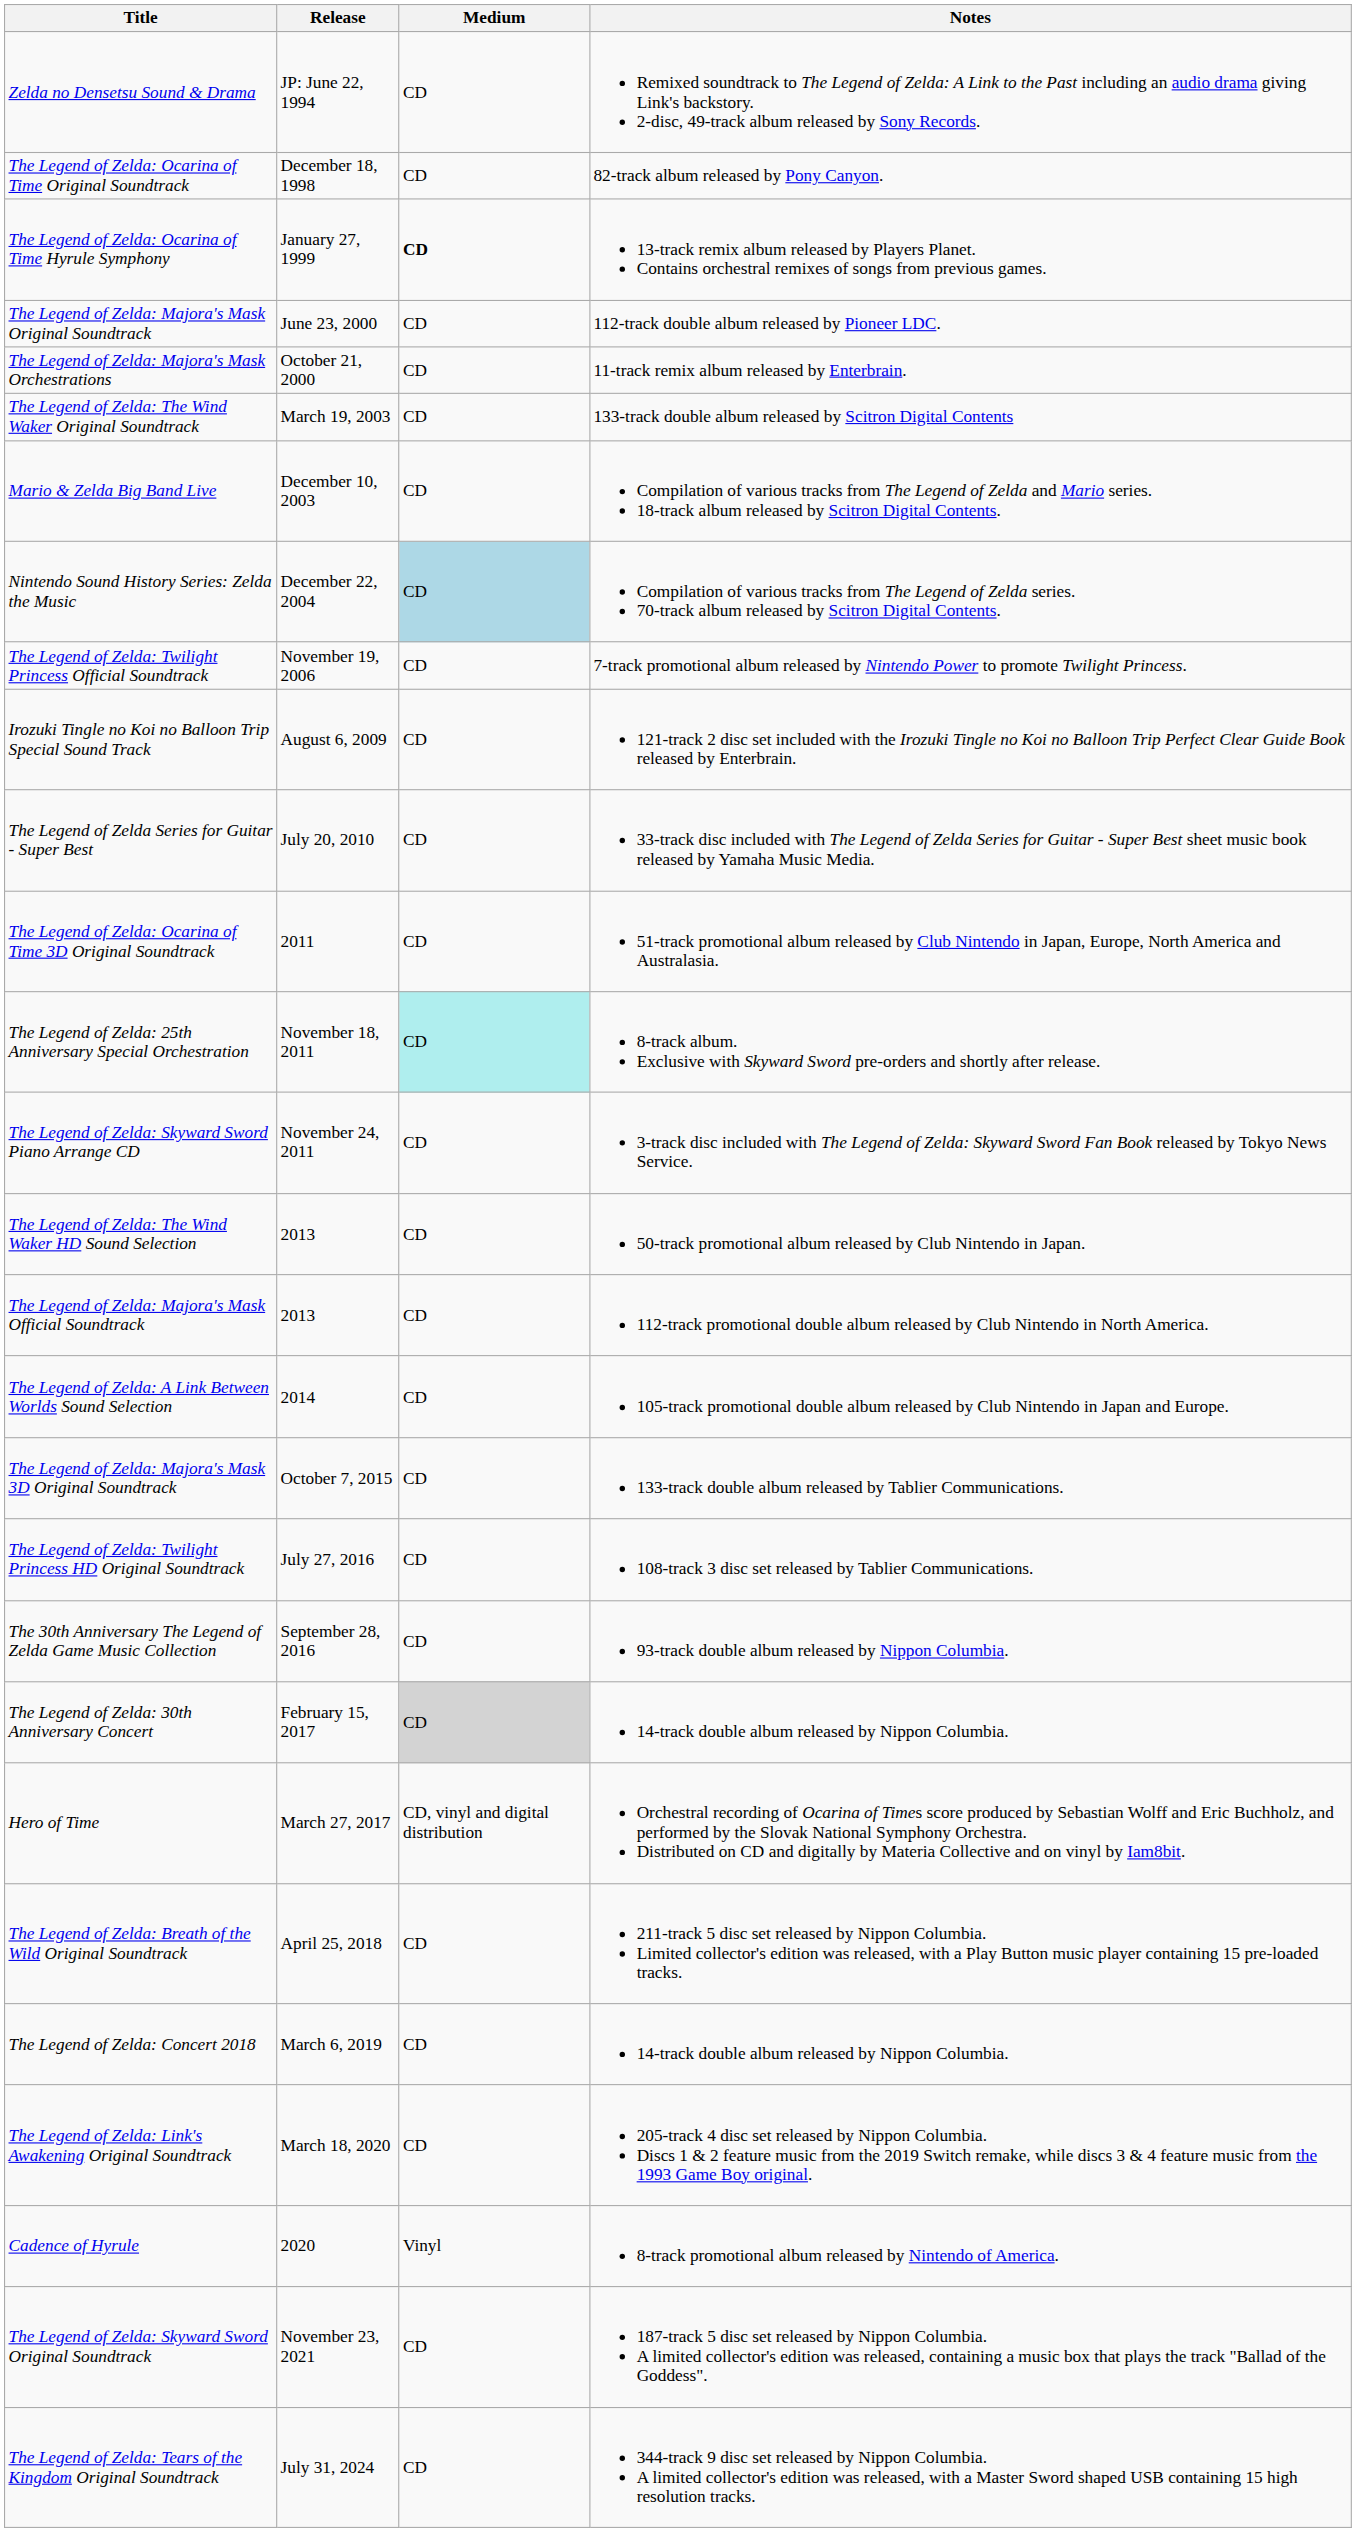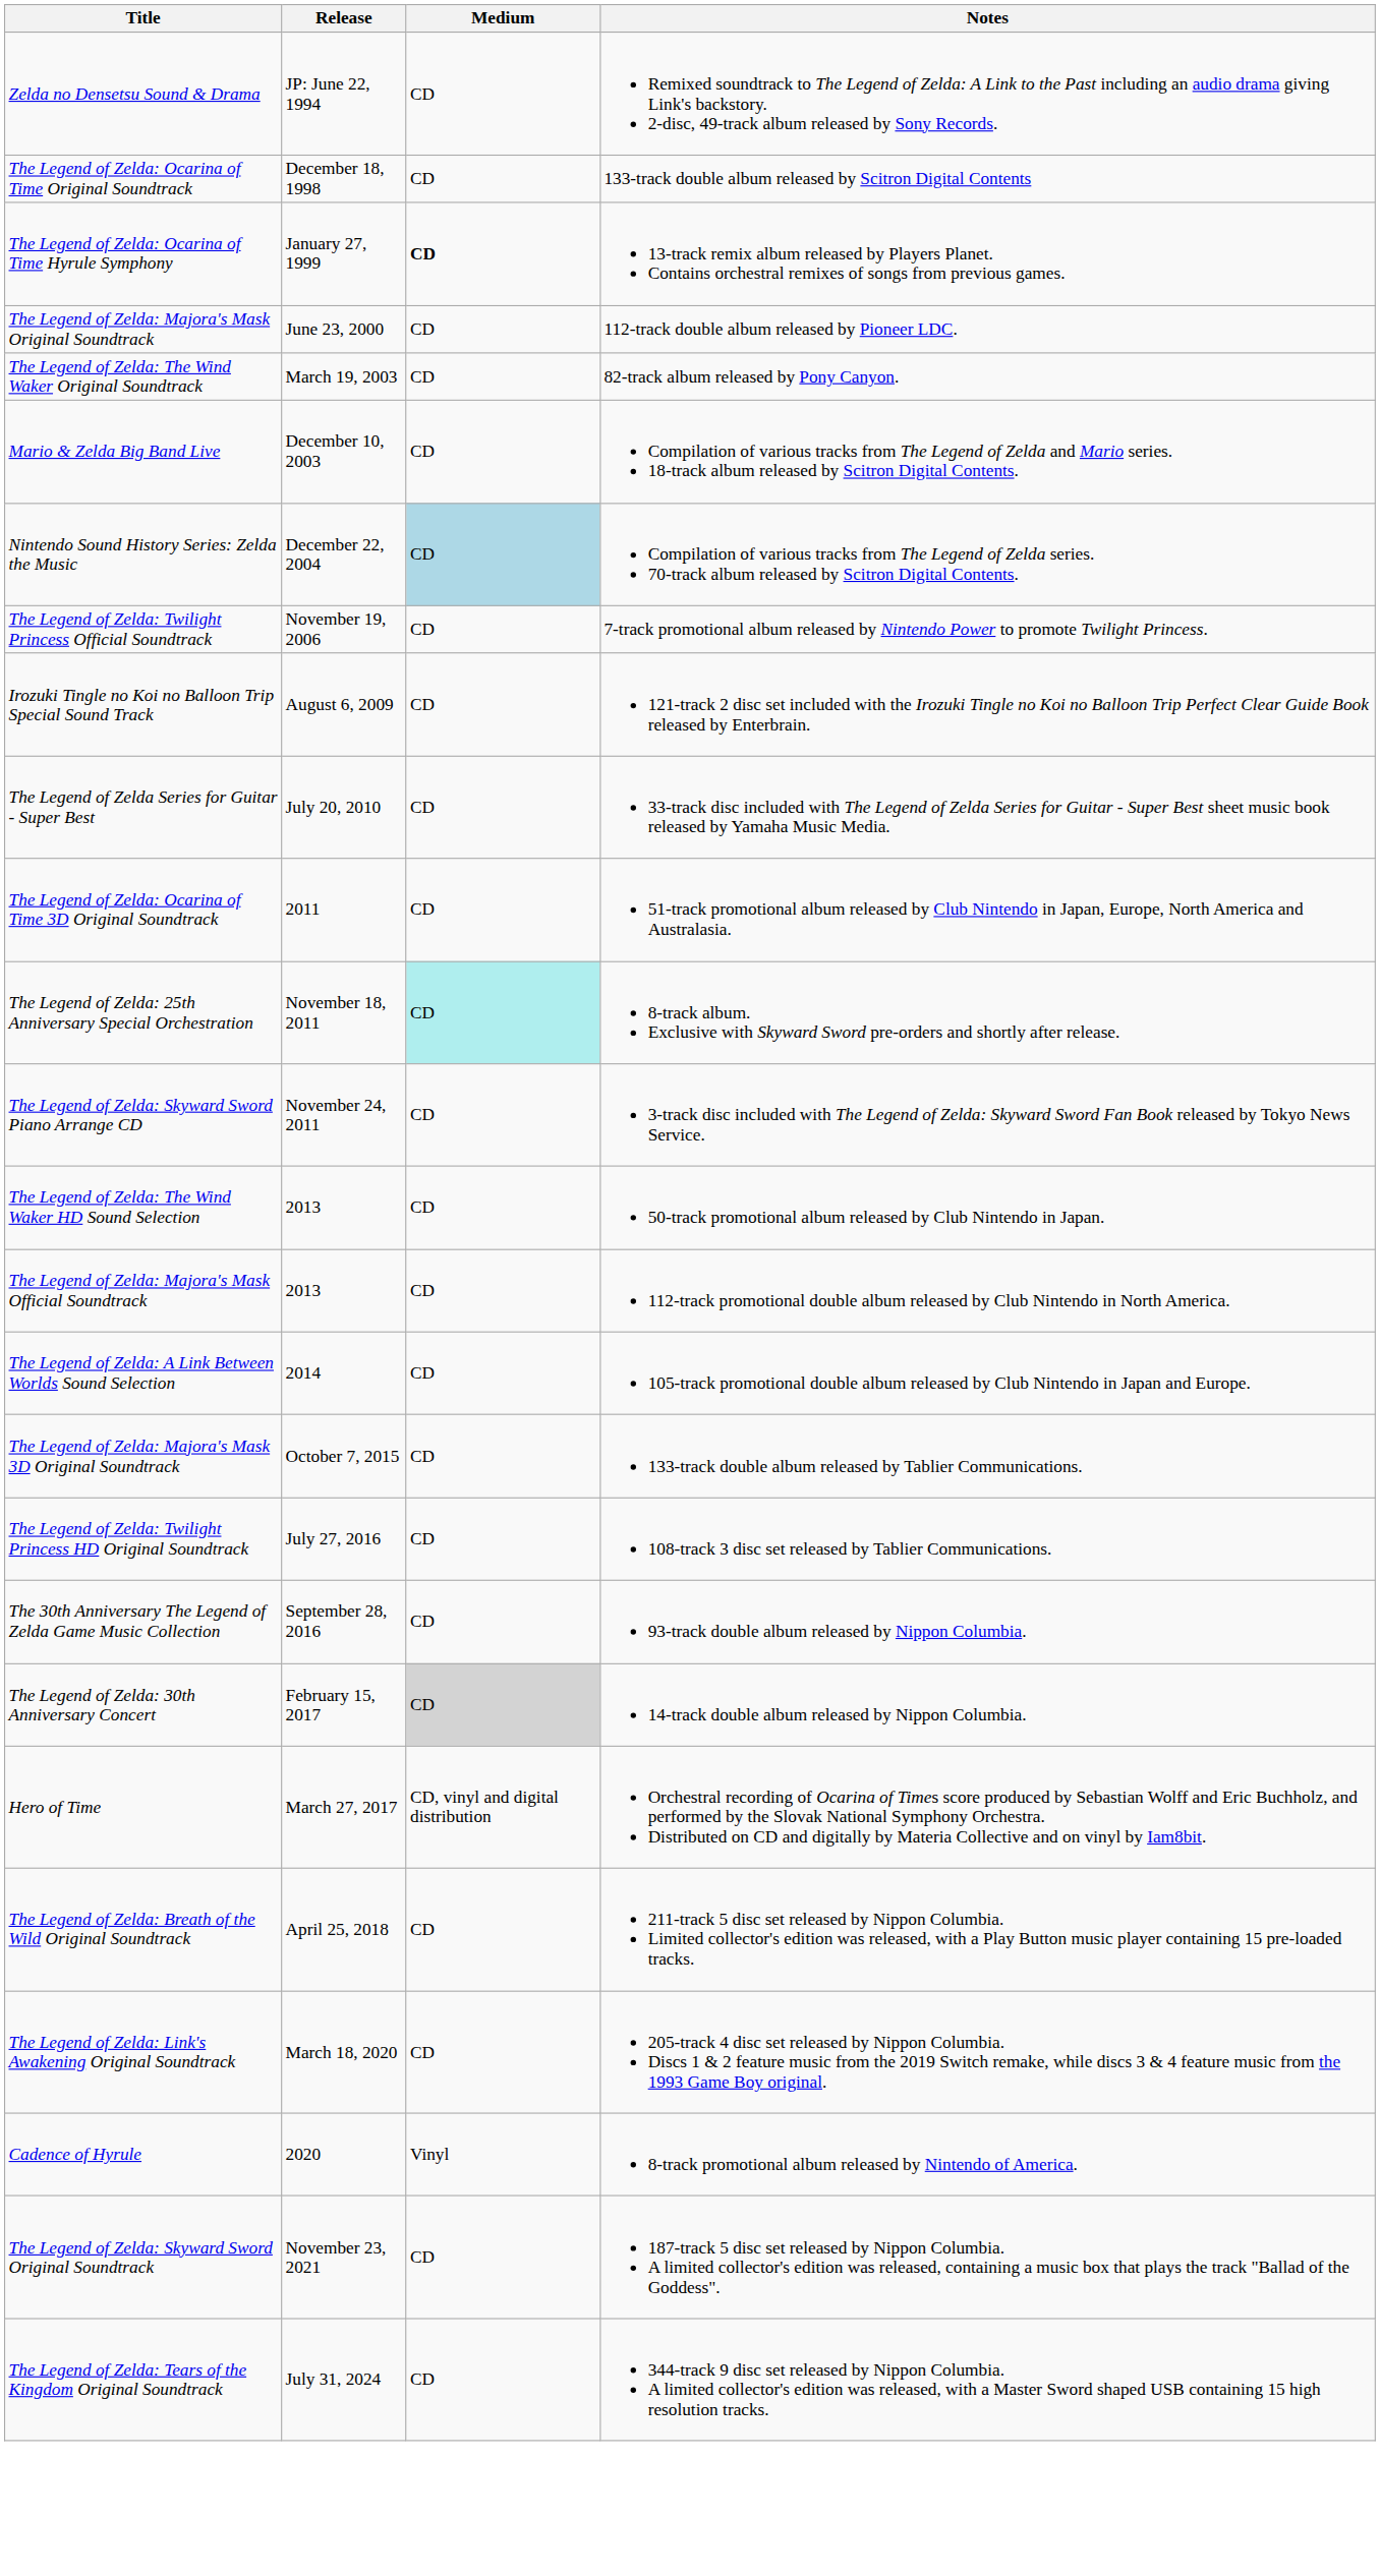 <table class="wikitable">
 <tr>
 <th width=20%>Title</th>
 <th width=9%>Release</th>
 <th width=14%>Medium</th>
 <th width=56%>Notes</th>
 </tr>
 <tr>
 <td><em><a href='#'>Zelda no Densetsu Sound & Drama</a></em></td>
 <td>JP: June 22, 1994</td>
 <td>CD</td>
 <td><br><ul><li>Remixed soundtrack to <em>The Legend of Zelda: A Link to the Past</em> including an <a href='#'>audio drama</a> giving Link's backstory.</li><li>2-disc, 49-track album released by <a href='#'>Sony Records</a>.</li></ul></td>
 </tr>
 <tr>
 <td><em><a href='#'>The Legend of Zelda: Ocarina of Time</a> Original Soundtrack</em></td>
 <td>December 18, 1998</td>
 <td>CD</td>
-<td>82-track album released by <a href='#'>Pony Canyon</a>.</td>
+<td>133-track double album released by <a href='#'>Scitron Digital Contents</a></td>
 </tr>
 <tr>
 <td><em><a href='#'>The Legend of Zelda: Ocarina of Time</a> Hyrule Symphony</em></td>
 <td>January 27, 1999</td>
 <td><strong>CD</strong></td>
 <td><br><ul><li>13-track remix album released by Players Planet.</li><li>Contains orchestral remixes of songs from previous games.</li></ul></td>
 </tr>
 <tr>
 <td><em><a href='#'>The Legend of Zelda: Majora's Mask</a> Original Soundtrack</em></td>
 <td>June 23, 2000</td>
 <td>CD</td>
 <td>112-track double album released by <a href='#'>Pioneer LDC</a>.</td>
 </tr>
 <tr>
-<td><em><a href='#'>The Legend of Zelda: Majora's Mask</a> Orchestrations</em></td>
-<td>October 21, 2000</td>
-<td>CD</td>
-<td>11-track remix album released by <a href='#'>Enterbrain</a>.</td>
-</tr>
-<tr>
 <td><em><a href='#'>The Legend of Zelda: The Wind Waker</a> Original Soundtrack</em></td>
 <td>March 19, 2003</td>
 <td>CD</td>
-<td>133-track double album released by <a href='#'>Scitron Digital Contents</a></td>
+<td>82-track album released by <a href='#'>Pony Canyon</a>.</td>
 </tr>
 <tr>
 <td><em><a href='#'>Mario & Zelda Big Band Live</a></em></td>
 <td>December 10, 2003</td>
 <td>CD</td>
 <td><br><ul><li>Compilation of various tracks from <em>The Legend of Zelda</em> and <em><a href='#'>Mario</a></em> series.</li><li>18-track album released by <a href='#'>Scitron Digital Contents</a>.</li></ul></td>
 </tr>
 <tr>
 <td><em>Nintendo Sound History Series: Zelda the Music</em></td>
 <td>December 22, 2004</td>
 <td style="background: lightblue;">CD</td>
 <td><br><ul><li>Compilation of various tracks from <em>The Legend of Zelda</em> series.</li><li>70-track album released by <a href='#'>Scitron Digital Contents</a>.</li></ul></td>
 </tr>
 <tr>
 <td><em><a href='#'>The Legend of Zelda: Twilight Princess</a> Official Soundtrack</em></td>
 <td>November 19, 2006</td>
 <td>CD</td>
 <td>7-track promotional album released by <em><a href='#'>Nintendo Power</a></em> to promote <em>Twilight Princess</em>.</td>
 </tr>
 <tr>
 <td><em>Irozuki Tingle no Koi no Balloon Trip Special Sound Track</em></td>
 <td>August 6, 2009</td>
 <td>CD</td>
 <td><br><ul><li>121-track 2 disc set included with the <em>Irozuki Tingle no Koi no Balloon Trip Perfect Clear Guide Book</em> released by Enterbrain.</li></ul></td>
 </tr>
 <tr>
 <td><em>The Legend of Zelda Series for Guitar - Super Best</em></td>
 <td>July 20, 2010</td>
 <td>CD</td>
 <td><br><ul><li>33-track disc included with <em>The Legend of Zelda Series for Guitar - Super Best</em> sheet music book released by Yamaha Music Media.</li></ul></td>
 </tr>
 <tr>
 <td><em><a href='#'>The Legend of Zelda: Ocarina of Time 3D</a> Original Soundtrack</em></td>
 <td>2011</td>
 <td>CD</td>
 <td><br><ul><li>51-track promotional album released by <a href='#'>Club Nintendo</a> in Japan, Europe, North America and Australasia.</li></ul></td>
 </tr>
 <tr>
 <td><em>The Legend of Zelda: 25th Anniversary Special Orchestration</em></td>
 <td>November 18, 2011</td>
 <td style="background: paleturquoise;">CD</td>
 <td><br><ul><li>8-track album.</li><li>Exclusive with <em>Skyward Sword</em> pre-orders and shortly after release.</li></ul></td>
 </tr>
 <tr>
 <td><em><a href='#'>The Legend of Zelda: Skyward Sword</a> Piano Arrange CD</em></td>
 <td>November 24, 2011</td>
 <td>CD</td>
 <td><br><ul><li>3-track disc included with <em>The Legend of Zelda: Skyward Sword Fan Book</em> released by Tokyo News Service.</li></ul></td>
 </tr>
 <tr>
 <td><em><a href='#'>The Legend of Zelda: The Wind Waker HD</a> Sound Selection</em></td>
 <td>2013</td>
 <td>CD</td>
 <td><br><ul><li>50-track promotional album released by Club Nintendo in Japan.</li></ul></td>
 </tr>
 <tr>
 <td><em><a href='#'>The Legend of Zelda: Majora's Mask</a> Official Soundtrack</em></td>
 <td>2013</td>
 <td>CD</td>
 <td><br><ul><li>112-track promotional double album released by Club Nintendo in North America.</li></ul></td>
 </tr>
 <tr>
 <td><em><a href='#'>The Legend of Zelda: A Link Between Worlds</a> Sound Selection</em></td>
 <td>2014</td>
 <td>CD</td>
 <td><br><ul><li>105-track promotional double album released by Club Nintendo in Japan and Europe.</li></ul></td>
 </tr>
 <tr>
 <td><em><a href='#'>The Legend of Zelda: Majora's Mask 3D</a> Original Soundtrack</em></td>
 <td>October 7, 2015</td>
 <td>CD</td>
 <td><br><ul><li>133-track double album released by Tablier Communications.</li></ul></td>
 </tr>
 <tr>
 <td><em><a href='#'>The Legend of Zelda: Twilight Princess HD</a> Original Soundtrack</em></td>
 <td>July 27, 2016</td>
 <td>CD</td>
 <td><br><ul><li>108-track 3 disc set released by Tablier Communications.</li></ul></td>
 </tr>
 <tr>
 <td><em>The 30th Anniversary The Legend of Zelda Game Music Collection</em></td>
 <td>September 28, 2016</td>
 <td>CD</td>
 <td><br><ul><li>93-track double album released by <a href='#'>Nippon Columbia</a>.</li></ul></td>
 </tr>
 <tr>
 <td><em>The Legend of Zelda: 30th Anniversary Concert</em></td>
 <td>February 15, 2017</td>
 <td style="background: lightgrey;">CD</td>
 <td><br><ul><li>14-track double album released by Nippon Columbia.</li></ul></td>
 </tr>
 <tr>
 <td><em>Hero of Time</em></td>
 <td>March 27, 2017</td>
 <td>CD, vinyl and digital distribution</td>
 <td><br><ul><li>Orchestral recording of <em>Ocarina of Time</em>s score produced by Sebastian Wolff and Eric Buchholz, and performed by the Slovak National Symphony Orchestra.</li><li>Distributed on CD and digitally by Materia Collective and on vinyl by <a href='#'>Iam8bit</a>.</li></ul></td>
 </tr>
 <tr>
 <td><em><a href='#'>The Legend of Zelda: Breath of the Wild</a> Original Soundtrack</em></td>
 <td>April 25, 2018</td>
 <td>CD</td>
 <td><br><ul><li>211-track 5 disc set released by Nippon Columbia.</li><li>Limited collector's edition was released, with a Play Button music player containing 15 pre-loaded tracks.</li></ul></td>
 </tr>
 <tr>
-<td><em>The Legend of Zelda: Concert 2018</em></td>
-<td>March 6, 2019</td>
-<td>CD</td>
-<td><br><ul><li>14-track double album released by Nippon Columbia.</li></ul></td>
-</tr>
-<tr>
 <td><em><a href='#'>The Legend of Zelda: Link's Awakening</a> Original Soundtrack</em></td>
 <td>March 18, 2020</td>
 <td>CD</td>
 <td><br><ul><li>205-track 4 disc set released by Nippon Columbia.</li><li>Discs 1 & 2 feature music from the 2019 Switch remake, while discs 3 & 4 feature music from <a href='#'>the 1993 Game Boy original</a>.</li></ul></td>
 </tr>
 <tr>
 <td><em><a href='#'>Cadence of Hyrule</a></em></td>
 <td>2020</td>
 <td>Vinyl</td>
 <td><br><ul><li>8-track promotional album released by <a href='#'>Nintendo of America</a>.</li></ul></td>
 </tr>
 <tr>
 <td><em><a href='#'>The Legend of Zelda: Skyward Sword</a> Original Soundtrack</em></td>
 <td>November 23, 2021</td>
 <td>CD</td>
 <td><br><ul><li>187-track 5 disc set released by Nippon Columbia.</li><li>A limited collector's edition was released, containing a music box that plays the track "Ballad of the Goddess".</li></ul></td>
 </tr>
 <tr>
 <td><em><a href='#'>The Legend of Zelda: Tears of the Kingdom</a> Original Soundtrack</em></td>
 <td>July 31, 2024</td>
 <td>CD</td>
 <td><br><ul><li>344-track 9 disc set released by Nippon Columbia.</li><li>A limited collector's edition was released, with a Master Sword shaped USB containing 15 high resolution tracks.</li></ul></td>
 </tr>
 </table>
